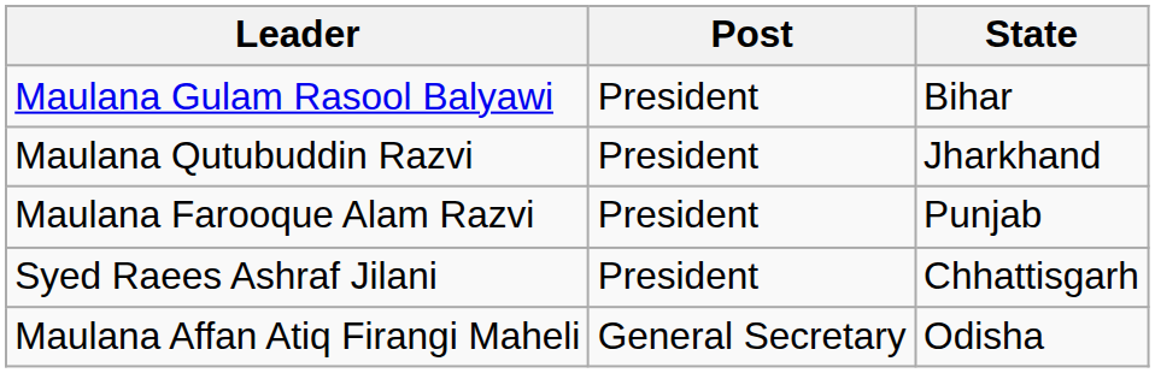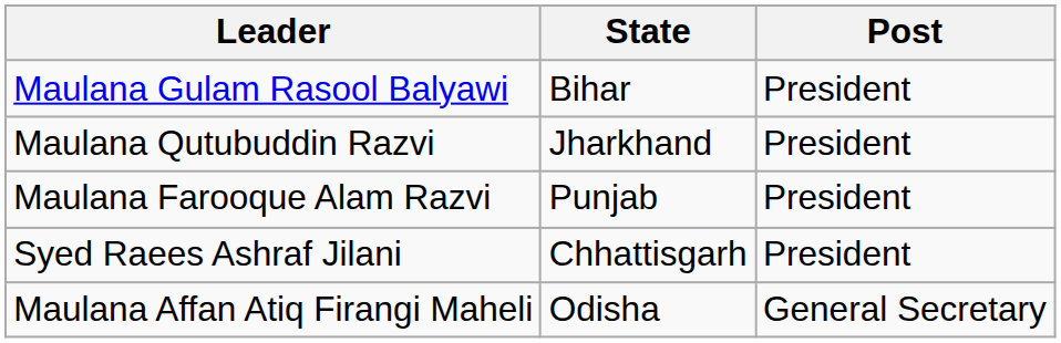 <table class="wikitable sortable">
 <tr>
 <th>Leader</th>
+<th>State</th>
 <th>Post</th>
-<th>State</th>
 </tr>
 <tr>
 <td><a href='#'>Maulana Gulam Rasool Balyawi</a></td>
+<td>Bihar</td>
 <td>President</td>
-<td>Bihar</td>
 </tr>
 <tr>
 <td>Maulana Qutubuddin Razvi</td>
+<td>Jharkhand</td>
 <td>President</td>
-<td>Jharkhand</td>
 </tr>
 <tr>
 <td>Maulana Farooque Alam Razvi</td>
+<td>Punjab</td>
 <td>President</td>
-<td>Punjab</td>
 </tr>
 <tr>
 <td>Syed Raees Ashraf Jilani</td>
+<td>Chhattisgarh</td>
 <td>President</td>
-<td>Chhattisgarh</td>
 </tr>
 <tr>
 <td>Maulana Affan Atiq Firangi Maheli</td>
+<td>Odisha</td>
 <td>General Secretary</td>
-<td>Odisha</td>
 </tr>
 </table>
